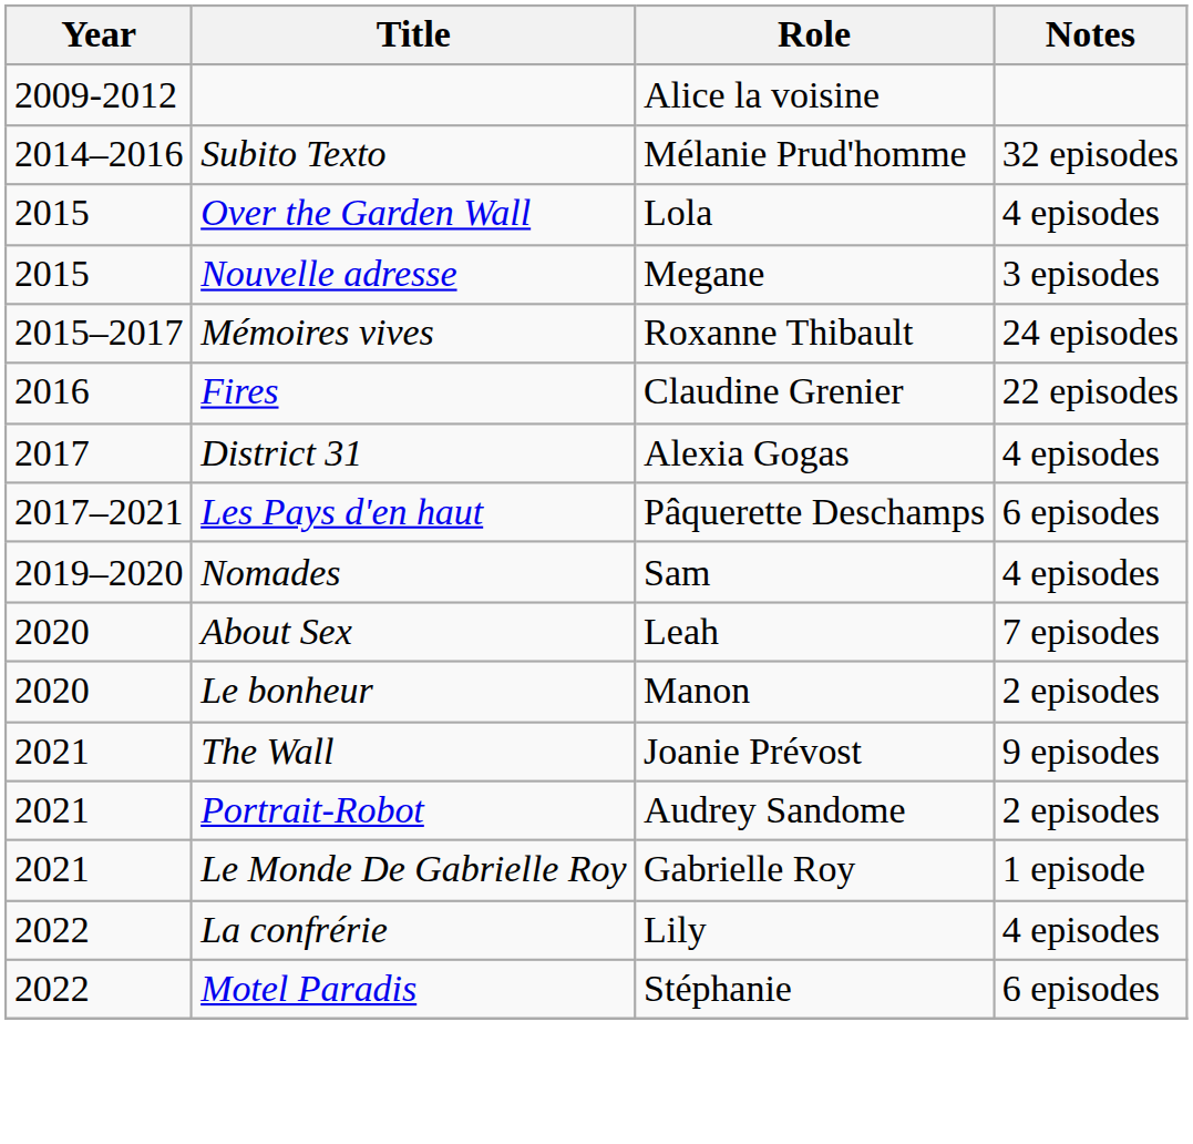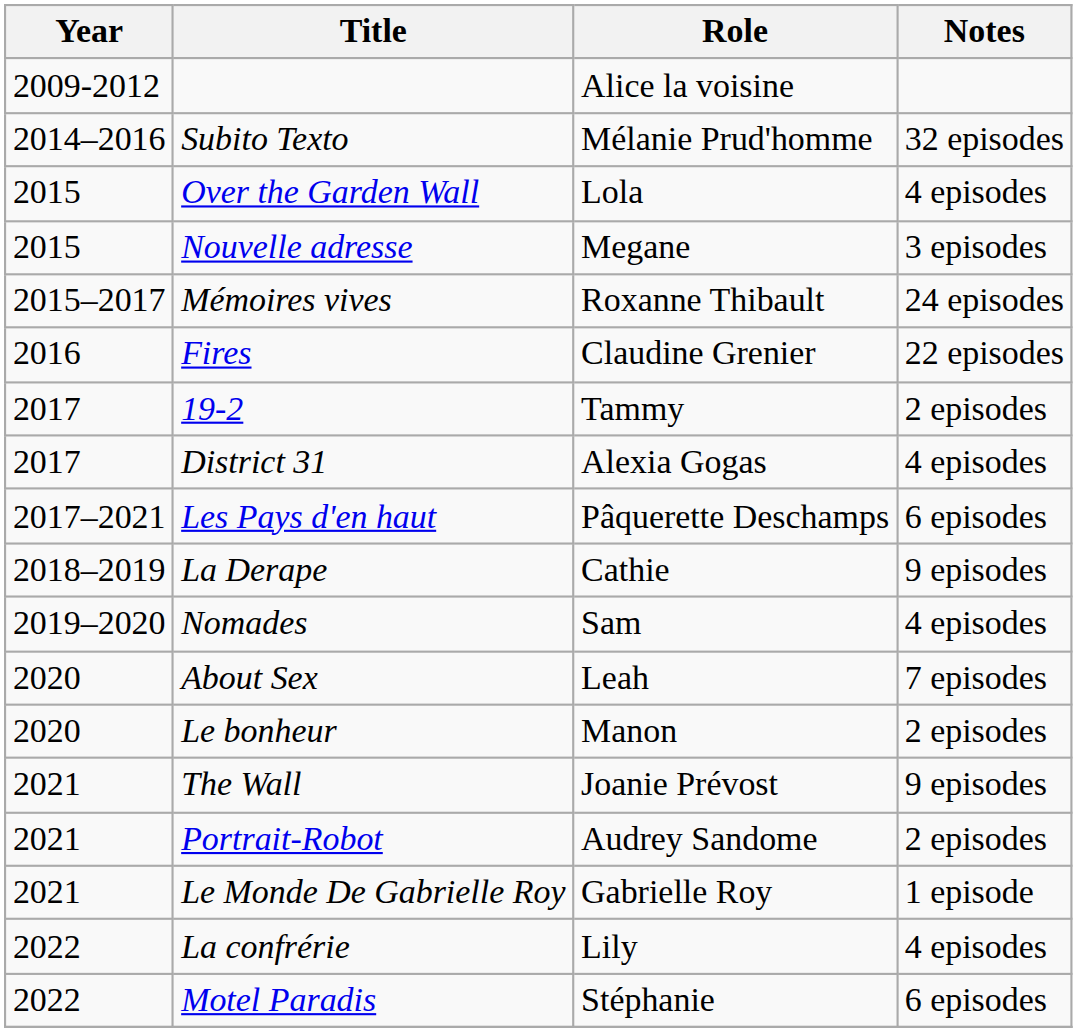 <table class="wikitable sortable">
 <tr>
 <th>Year</th>
 <th>Title</th>
 <th>Role</th>
 <th>Notes</th>
 </tr>
 <tr>
 <td>2009-2012</td>
 <td><em></em></td>
 <td>Alice la voisine</td>
 </tr>
 <tr>
 <td>2014–2016</td>
 <td><em>Subito Texto</em></td>
 <td>Mélanie Prud'homme</td>
 <td>32 episodes</td>
 </tr>
 <tr>
 <td>2015</td>
 <td><em><a href='#'>Over the Garden Wall</a></em></td>
 <td>Lola</td>
 <td>4 episodes</td>
 </tr>
 <tr>
 <td>2015</td>
 <td><em><a href='#'>Nouvelle adresse</a></em></td>
 <td>Megane</td>
 <td>3 episodes</td>
 </tr>
 <tr>
 <td>2015–2017</td>
 <td><em>Mémoires vives</em></td>
 <td>Roxanne Thibault</td>
 <td>24 episodes</td>
 </tr>
 <tr>
 <td>2016</td>
 <td><a href='#'><em>Fires</em></a></td>
 <td>Claudine Grenier</td>
 <td>22 episodes</td>
 </tr>
 <tr>
 <td>2017</td>
+<td><a href='#'><em>19-2</em></a></td>
+<td>Tammy</td>
+<td>2 episodes</td>
+</tr>
+<tr>
+<td>2017</td>
 <td><em>District 31</em></td>
 <td>Alexia Gogas</td>
 <td>4 episodes</td>
 </tr>
 <tr>
 <td>2017–2021</td>
 <td><em><a href='#'>Les Pays d'en haut</a></em></td>
 <td>Pâquerette Deschamps</td>
 <td>6 episodes</td>
+</tr>
+<tr>
+<td>2018–2019</td>
+<td><em>La Derape</em></td>
+<td>Cathie</td>
+<td>9 episodes</td>
 </tr>
 <tr>
 <td>2019–2020</td>
 <td><em>Nomades</em></td>
 <td>Sam</td>
 <td>4 episodes</td>
 </tr>
 <tr>
 <td>2020</td>
 <td><em>About Sex</em></td>
 <td>Leah</td>
 <td>7 episodes</td>
 </tr>
 <tr>
 <td>2020</td>
 <td><em>Le bonheur</em></td>
 <td>Manon</td>
 <td>2 episodes</td>
 </tr>
 <tr>
 <td>2021</td>
 <td><em>The Wall</em></td>
 <td>Joanie Prévost</td>
 <td>9 episodes</td>
 </tr>
 <tr>
 <td>2021</td>
 <td><em><a href='#'>Portrait-Robot</a></em></td>
 <td>Audrey Sandome</td>
 <td>2 episodes</td>
 </tr>
 <tr>
 <td>2021</td>
 <td><em>Le Monde De Gabrielle Roy</em></td>
 <td>Gabrielle Roy</td>
 <td>1 episode</td>
 </tr>
 <tr>
 <td>2022</td>
 <td><em>La confrérie</em></td>
 <td>Lily</td>
 <td>4 episodes</td>
 </tr>
 <tr>
 <td>2022</td>
 <td><em><a href='#'>Motel Paradis</a></em></td>
 <td>Stéphanie</td>
 <td>6 episodes</td>
 </tr>
 <tr>
 </tr>
 </table>
